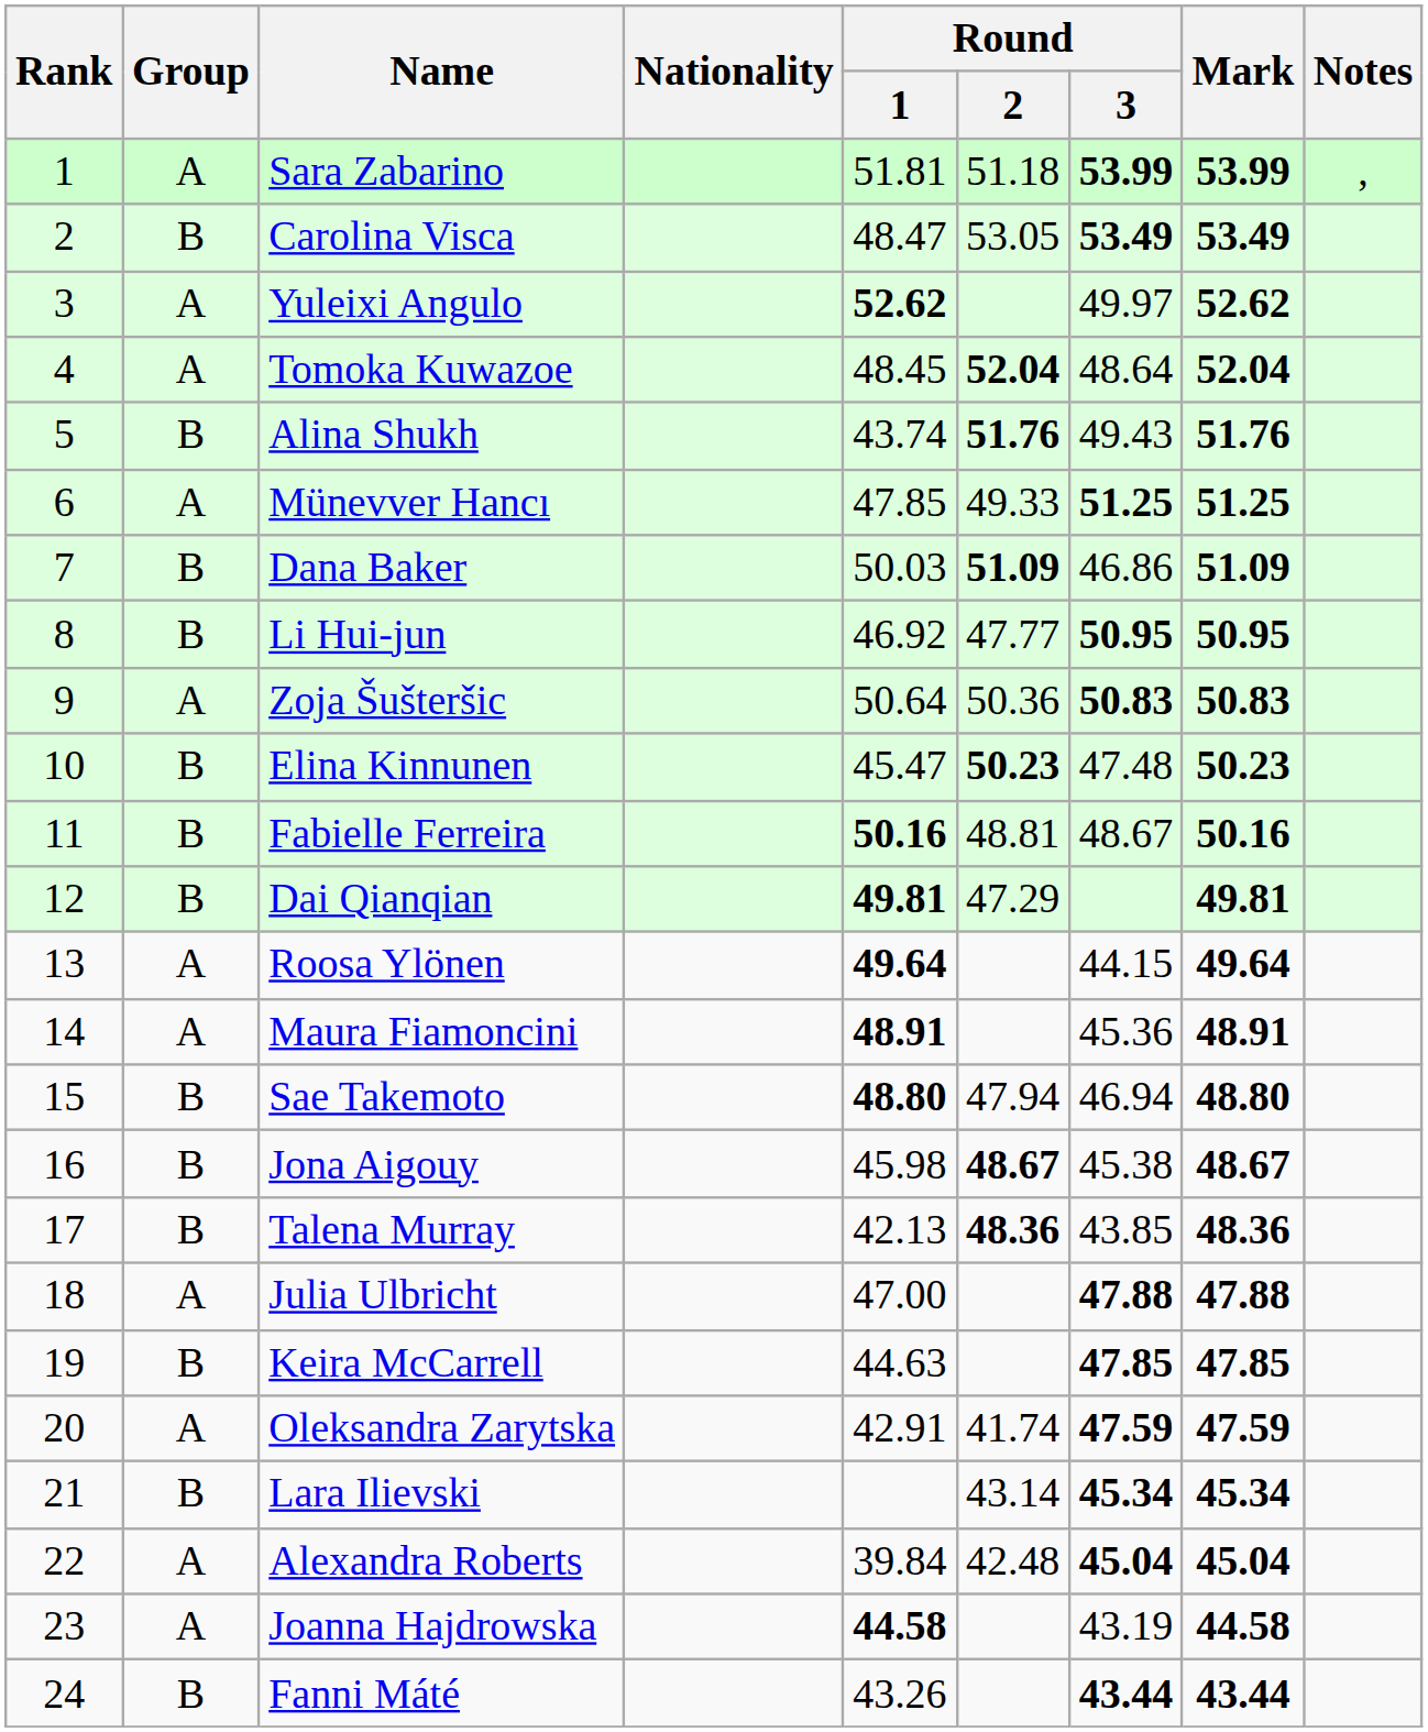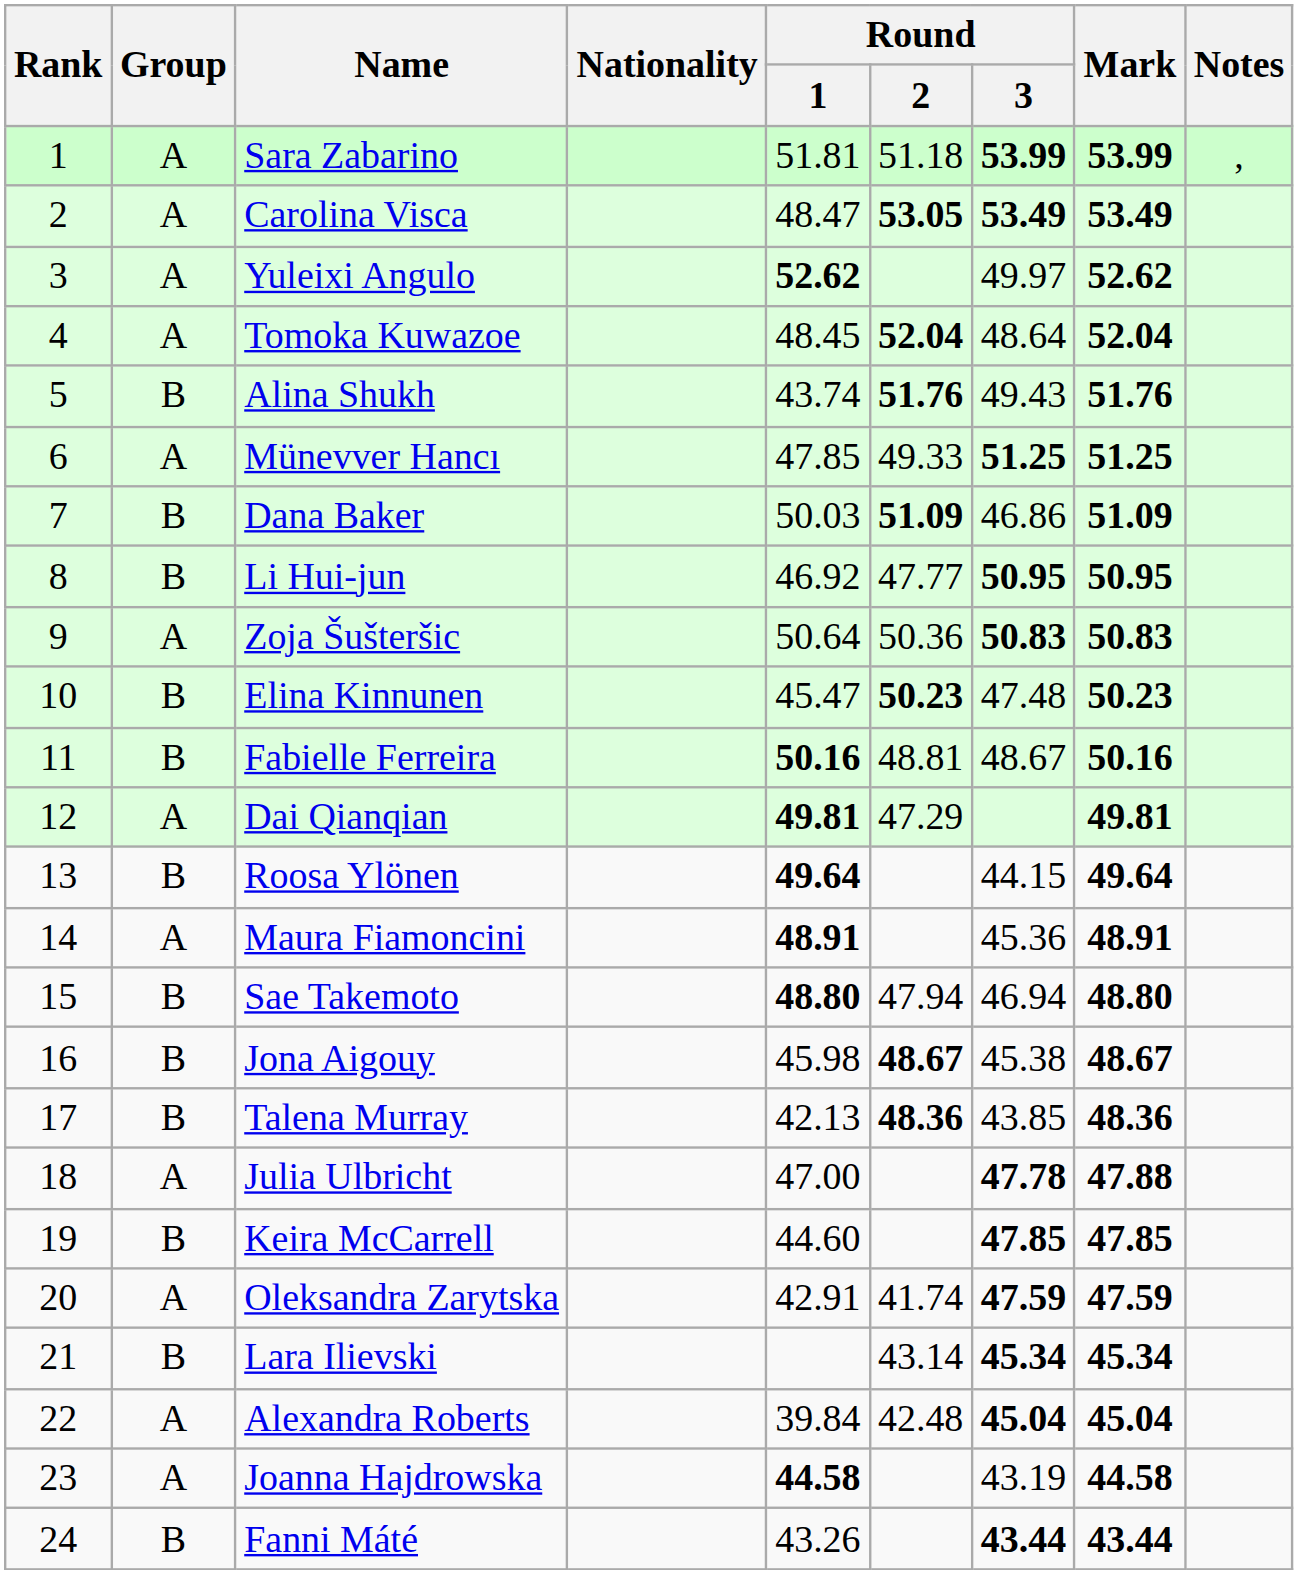 <table class="wikitable sortable" style="text-align:center">
 <tr>
 <th rowspan=2>Rank</th>
 <th rowspan=2>Group</th>
 <th rowspan=2>Name</th>
 <th rowspan=2>Nationality</th>
 <th colspan=3>Round</th>
 <th rowspan=2>Mark</th>
 <th rowspan=2>Notes</th>
 </tr>
 <tr>
 <th>1</th>
 <th>2</th>
 <th>3</th>
 </tr>
 <tr bgcolor=ccffcc>
 <td>1</td>
 <td>A</td>
 <td style="text-align:left;"><a href='#'>Sara Zabarino</a></td>
 <td style="text-align:left;"></td>
 <td>51.81</td>
 <td>51.18</td>
 <td><strong>53.99</strong></td>
 <td><strong>53.99</strong></td>
 <td>, </td>
 </tr>
 <tr bgcolor=ddffdd>
 <td>2</td>
-<td>B</td>
+<td>A</td>
 <td style="text-align:left;"><a href='#'>Carolina Visca</a></td>
 <td style="text-align:left;"></td>
 <td>48.47</td>
-<td>53.05</td>
+<td><strong>53.05</strong></td>
 <td><strong>53.49</strong></td>
 <td><strong>53.49</strong></td>
 <td></td>
 </tr>
 <tr bgcolor=ddffdd>
 <td>3</td>
 <td>A</td>
 <td style="text-align:left;"><a href='#'>Yuleixi Angulo</a></td>
 <td style="text-align:left;"></td>
 <td><strong>52.62</strong></td>
 <td></td>
 <td>49.97</td>
 <td><strong>52.62</strong></td>
 <td></td>
 </tr>
 <tr bgcolor=ddffdd>
 <td>4</td>
 <td>A</td>
 <td style="text-align:left;"><a href='#'>Tomoka Kuwazoe</a></td>
 <td style="text-align:left;"></td>
 <td>48.45</td>
 <td><strong>52.04</strong></td>
 <td>48.64</td>
 <td><strong>52.04</strong></td>
 <td></td>
 </tr>
 <tr bgcolor=ddffdd>
 <td>5</td>
 <td>B</td>
 <td style="text-align:left;"><a href='#'>Alina Shukh</a></td>
 <td style="text-align:left;"></td>
 <td>43.74</td>
 <td><strong>51.76</strong></td>
 <td>49.43</td>
 <td><strong>51.76</strong></td>
 <td></td>
 </tr>
 <tr bgcolor=ddffdd>
 <td>6</td>
 <td>A</td>
 <td style="text-align:left;"><a href='#'>Münevver Hancı</a></td>
 <td style="text-align:left;"></td>
 <td>47.85</td>
 <td>49.33</td>
 <td><strong>51.25</strong></td>
 <td><strong>51.25</strong></td>
 <td></td>
 </tr>
 <tr bgcolor=ddffdd>
 <td>7</td>
 <td>B</td>
 <td style="text-align:left;"><a href='#'>Dana Baker</a></td>
 <td style="text-align:left;"></td>
 <td>50.03</td>
 <td><strong>51.09</strong></td>
 <td>46.86</td>
 <td><strong>51.09</strong></td>
 <td></td>
 </tr>
 <tr bgcolor=ddffdd>
 <td>8</td>
 <td>B</td>
 <td style="text-align:left;"><a href='#'>Li Hui-jun</a></td>
 <td style="text-align:left;"></td>
 <td>46.92</td>
 <td>47.77</td>
 <td><strong>50.95</strong></td>
 <td><strong>50.95</strong></td>
 <td></td>
 </tr>
 <tr bgcolor=ddffdd>
 <td>9</td>
 <td>A</td>
 <td style="text-align:left;"><a href='#'>Zoja Šušteršic</a></td>
 <td style="text-align:left;"></td>
 <td>50.64</td>
 <td>50.36</td>
 <td><strong>50.83</strong></td>
 <td><strong>50.83</strong></td>
 <td></td>
 </tr>
 <tr bgcolor=ddffdd>
 <td>10</td>
 <td>B</td>
 <td style="text-align:left;"><a href='#'>Elina Kinnunen</a></td>
 <td style="text-align:left;"></td>
 <td>45.47</td>
 <td><strong>50.23</strong></td>
 <td>47.48</td>
 <td><strong>50.23</strong></td>
 <td></td>
 </tr>
 <tr bgcolor=ddffdd>
 <td>11</td>
 <td>B</td>
 <td style="text-align:left;"><a href='#'>Fabielle Ferreira</a></td>
 <td style="text-align:left;"></td>
 <td><strong>50.16</strong></td>
 <td>48.81</td>
 <td>48.67</td>
 <td><strong>50.16</strong></td>
 <td></td>
 </tr>
 <tr bgcolor=ddffdd>
 <td>12</td>
-<td>B</td>
+<td>A</td>
 <td style="text-align:left;"><a href='#'>Dai Qianqian</a></td>
 <td style="text-align:left;"></td>
 <td><strong>49.81</strong></td>
 <td>47.29</td>
 <td></td>
 <td><strong>49.81</strong></td>
 <td></td>
 </tr>
 <tr>
 <td>13</td>
-<td>A</td>
+<td>B</td>
 <td style="text-align:left;"><a href='#'>Roosa Ylönen</a></td>
 <td style="text-align:left;"></td>
 <td><strong>49.64</strong></td>
 <td></td>
 <td>44.15</td>
 <td><strong>49.64</strong></td>
 <td></td>
 </tr>
 <tr>
 <td>14</td>
 <td>A</td>
 <td style="text-align:left;"><a href='#'>Maura Fiamoncini</a></td>
 <td style="text-align:left;"></td>
 <td><strong>48.91</strong></td>
 <td></td>
 <td>45.36</td>
 <td><strong>48.91</strong></td>
 <td></td>
 </tr>
 <tr>
 <td>15</td>
 <td>B</td>
 <td style="text-align:left;"><a href='#'>Sae Takemoto</a></td>
 <td style="text-align:left;"></td>
 <td><strong>48.80</strong></td>
 <td>47.94</td>
 <td>46.94</td>
 <td><strong>48.80</strong></td>
 <td></td>
 </tr>
 <tr>
 <td>16</td>
 <td>B</td>
 <td style="text-align:left;"><a href='#'>Jona Aigouy</a></td>
 <td style="text-align:left;"></td>
 <td>45.98</td>
 <td><strong>48.67</strong></td>
 <td>45.38</td>
 <td><strong>48.67</strong></td>
 <td></td>
 </tr>
 <tr>
 <td>17</td>
 <td>B</td>
 <td style="text-align:left;"><a href='#'>Talena Murray</a></td>
 <td style="text-align:left;"></td>
 <td>42.13</td>
 <td><strong>48.36</strong></td>
 <td>43.85</td>
 <td><strong>48.36</strong></td>
 <td></td>
 </tr>
 <tr>
 <td>18</td>
 <td>A</td>
 <td style="text-align:left;"><a href='#'>Julia Ulbricht</a></td>
 <td style="text-align:left;"></td>
 <td>47.00</td>
 <td></td>
-<td><strong>47.88</strong></td>
+<td><strong>47.78</strong></td>
 <td><strong>47.88</strong></td>
 <td></td>
 </tr>
 <tr>
 <td>19</td>
 <td>B</td>
 <td style="text-align:left;"><a href='#'>Keira McCarrell</a></td>
 <td style="text-align:left;"></td>
-<td>44.63</td>
+<td>44.60</td>
 <td></td>
 <td><strong>47.85</strong></td>
 <td><strong>47.85</strong></td>
 <td></td>
 </tr>
 <tr>
 <td>20</td>
 <td>A</td>
 <td style="text-align:left;"><a href='#'>Oleksandra Zarytska</a></td>
 <td style="text-align:left;"></td>
 <td>42.91</td>
 <td>41.74</td>
 <td><strong>47.59</strong></td>
 <td><strong>47.59</strong></td>
 <td></td>
 </tr>
 <tr>
 <td>21</td>
 <td>B</td>
 <td style="text-align:left;"><a href='#'>Lara Ilievski</a></td>
 <td style="text-align:left;"></td>
 <td></td>
 <td>43.14</td>
 <td><strong>45.34</strong></td>
 <td><strong>45.34</strong></td>
 <td></td>
 </tr>
 <tr>
 <td>22</td>
 <td>A</td>
 <td style="text-align:left;"><a href='#'>Alexandra Roberts</a></td>
 <td style="text-align:left;"></td>
 <td>39.84</td>
 <td>42.48</td>
 <td><strong>45.04</strong></td>
 <td><strong>45.04</strong></td>
 <td></td>
 </tr>
 <tr>
 <td>23</td>
 <td>A</td>
 <td style="text-align:left;"><a href='#'>Joanna Hajdrowska</a></td>
 <td style="text-align:left;"></td>
 <td><strong>44.58</strong></td>
 <td></td>
 <td>43.19</td>
 <td><strong>44.58</strong></td>
 <td></td>
 </tr>
 <tr>
 <td>24</td>
 <td>B</td>
 <td style="text-align:left;"><a href='#'>Fanni Máté</a></td>
 <td style="text-align:left;"></td>
 <td>43.26</td>
 <td></td>
 <td><strong>43.44</strong></td>
 <td><strong>43.44</strong></td>
 <td></td>
 </tr>
 </table>
